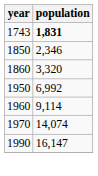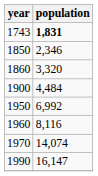 <table class="wikitable">
 <tr>
 <th>year</th>
 <th>population</th>
 </tr>
 <tr>
 <td>1743</td>
 <td><strong>1,831</strong></td>
 </tr>
 <tr>
 <td>1850</td>
 <td>2,346</td>
 </tr>
 <tr>
 <td>1860</td>
 <td>3,320</td>
 </tr>
 <tr>
+<td>1900</td>
+<td>4,484</td>
+</tr>
+<tr>
 <td>1950</td>
 <td>6,992</td>
 </tr>
 <tr>
 <td>1960</td>
-<td>9,114</td>
+<td>8,116</td>
 </tr>
 <tr>
 <td>1970</td>
 <td>14,074</td>
 </tr>
 <tr>
 <td>1990</td>
 <td>16,147</td>
 </tr>
 <tr>
 </tr>
 </table>
